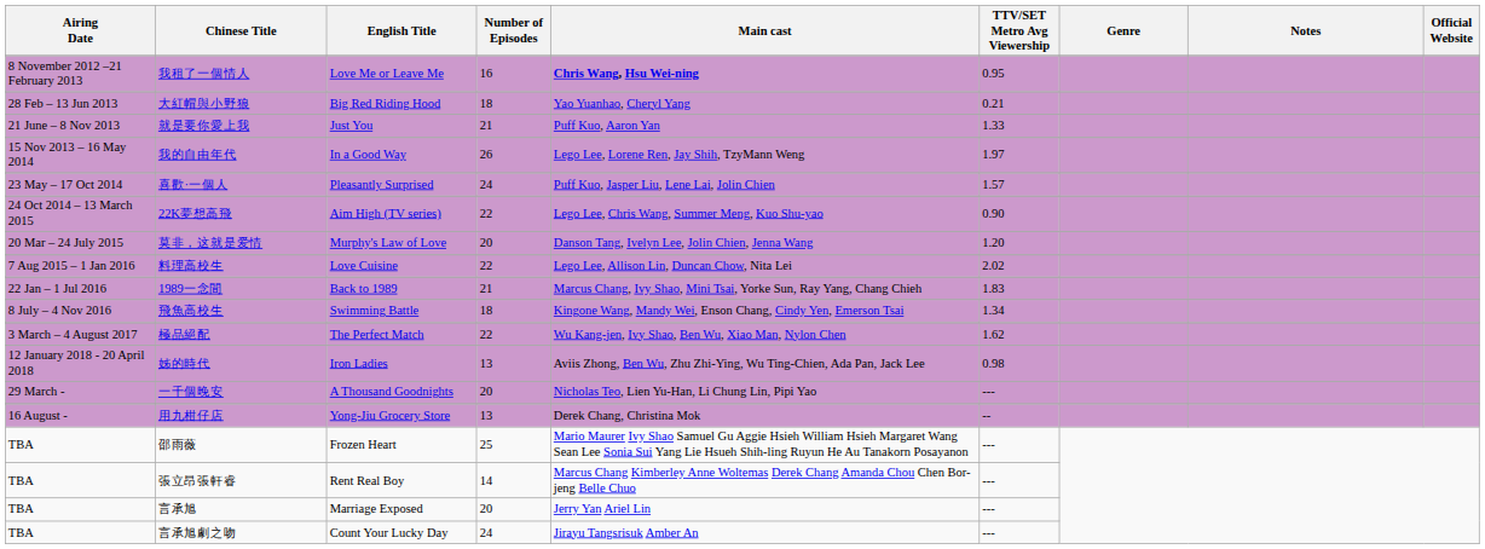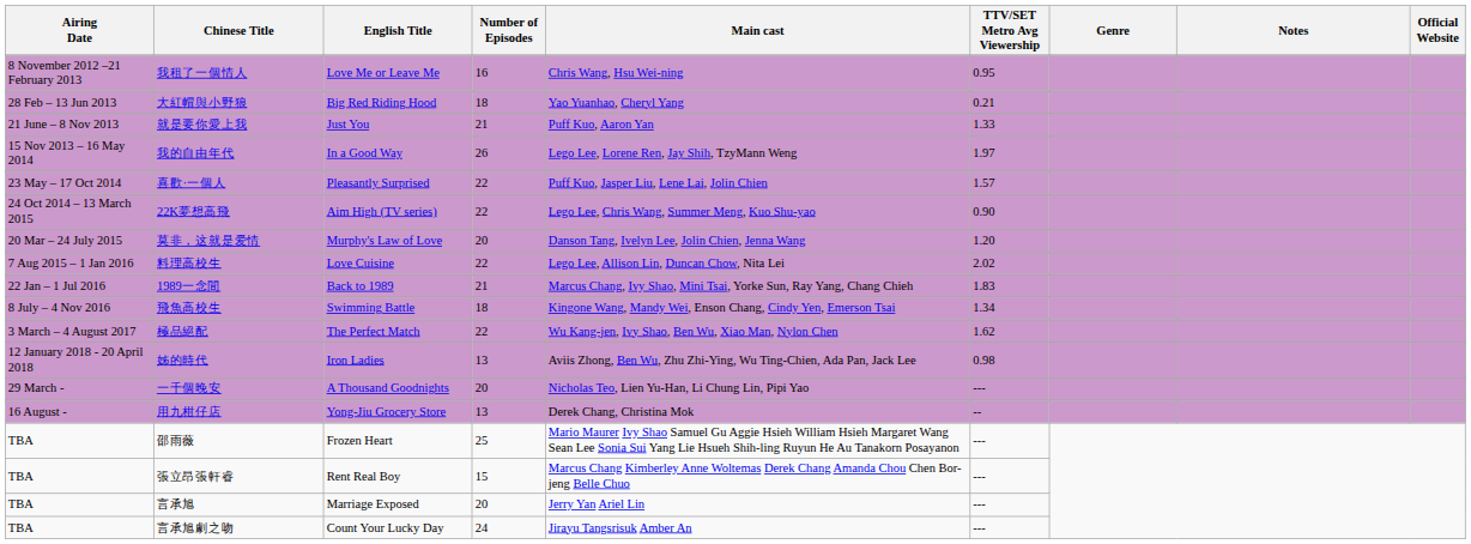 <table class="wikitable" style="margin:1em auto; font-size: 85%">
 <tr>
 <th align=center width=7% bgcolor="silver">Airing<br>Date</th>
 <th align=center width=8% bgcolor="silver">Chinese Title</th>
 <th align=center width=7% bgcolor="silver">English Title</th>
 <th align=center width=3% bgcolor="silver">Number of Episodes</th>
 <th align=center width=20% bgcolor="silver">Main cast</th>
 <th align=center width=2% bgcolor="silver">TTV/SET Metro Avg Viewership</th>
 <th align=center width=6% bgcolor="silver">Genre</th>
 <th align=center width=11% bgcolor="silver">Notes</th>
 <th align=center width=1% bgcolor="silver">Official Website</th>
 </tr>
 <tr>
 </tr>
 <tr ---- bgcolor="#cc99cc">
 <td>8 November 2012 –21 February 2013</td>
 <td><a href='#'>我租了一個情人</a></td>
 <td><a href='#'>Love Me or Leave Me</a></td>
 <td>16</td>
-<td><strong><a href='#'>Chris Wang</a>, <a href='#'>Hsu Wei-ning</a></strong></td>
+<td><a href='#'>Chris Wang</a>, <a href='#'>Hsu Wei-ning</a></td>
 <td>0.95</td>
 <td></td>
 <td></td>
 <td></td>
 </tr>
 <tr>
 </tr>
 <tr ---- bgcolor="#cc99cc">
 <td>28 Feb – 13 Jun 2013</td>
 <td><a href='#'>大紅帽與小野狼</a></td>
 <td><a href='#'>Big Red Riding Hood</a></td>
 <td>18</td>
 <td><a href='#'>Yao Yuanhao</a>, <a href='#'>Cheryl Yang</a></td>
 <td>0.21</td>
 <td></td>
 <td></td>
 <td></td>
 </tr>
 <tr>
 </tr>
 <tr ---- bgcolor="#cc99cc">
 <td>21 June – 8 Nov 2013</td>
 <td><a href='#'>就是要你愛上我</a></td>
 <td><a href='#'>Just You</a></td>
 <td>21</td>
 <td><a href='#'>Puff Kuo</a>, <a href='#'>Aaron Yan</a></td>
 <td>1.33</td>
 <td></td>
 <td></td>
 <td></td>
 </tr>
 <tr>
 </tr>
 <tr ---- bgcolor="#cc99cc">
 <td>15 Nov 2013 – 16 May 2014</td>
 <td><a href='#'>我的自由年代</a></td>
 <td><a href='#'>In a Good Way</a></td>
 <td>26</td>
 <td><a href='#'>Lego Lee</a>, <a href='#'>Lorene Ren</a>, <a href='#'>Jay Shih</a>, TzyMann Weng</td>
 <td>1.97</td>
 <td></td>
 <td></td>
 <td></td>
 </tr>
 <tr>
 </tr>
 <tr ---- bgcolor="#cc99cc">
 <td>23 May – 17 Oct 2014</td>
 <td><a href='#'>喜歡·一個人</a></td>
 <td><a href='#'>Pleasantly Surprised</a></td>
-<td>24</td>
+<td>22</td>
 <td><a href='#'>Puff Kuo</a>, <a href='#'>Jasper Liu</a>, <a href='#'>Lene Lai</a>, <a href='#'>Jolin Chien</a></td>
 <td>1.57</td>
 <td></td>
 <td></td>
 <td></td>
 </tr>
 <tr>
 </tr>
 <tr ---- bgcolor="#cc99cc">
 <td>24 Oct 2014 – 13 March 2015</td>
 <td><a href='#'>22K夢想高飛</a></td>
 <td><a href='#'>Aim High (TV series)</a></td>
 <td>22</td>
 <td><a href='#'>Lego Lee</a>, <a href='#'>Chris Wang</a>, <a href='#'>Summer Meng</a>, <a href='#'>Kuo Shu-yao</a></td>
 <td>0.90</td>
 <td></td>
 <td></td>
 <td></td>
 </tr>
 <tr>
 </tr>
 <tr ---- bgcolor="#cc99cc">
 <td>20 Mar – 24 July 2015</td>
 <td><a href='#'>莫非，这就是爱情</a></td>
 <td><a href='#'>Murphy's Law of Love</a></td>
 <td>20</td>
 <td><a href='#'>Danson Tang</a>, <a href='#'>Ivelyn Lee</a>, <a href='#'>Jolin Chien</a>, <a href='#'>Jenna Wang</a></td>
 <td>1.20</td>
 <td></td>
 <td></td>
 <td></td>
 </tr>
 <tr>
 </tr>
 <tr ---- bgcolor="#cc99cc">
 <td>7 Aug 2015 – 1 Jan 2016</td>
 <td><a href='#'>料理高校生</a></td>
 <td><a href='#'>Love Cuisine</a></td>
 <td>22</td>
 <td><a href='#'>Lego Lee</a>, <a href='#'>Allison Lin</a>, <a href='#'>Duncan Chow</a>, Nita Lei</td>
 <td>2.02</td>
 <td></td>
 <td></td>
 <td></td>
 </tr>
 <tr>
 </tr>
 <tr ---- bgcolor="#cc99cc">
 <td>22 Jan – 1 Jul 2016</td>
 <td><a href='#'>1989一念間</a></td>
 <td><a href='#'>Back to 1989</a></td>
 <td>21</td>
 <td><a href='#'>Marcus Chang</a>, <a href='#'>Ivy Shao</a>, <a href='#'>Mini Tsai</a>, Yorke Sun, Ray Yang, Chang Chieh</td>
 <td>1.83</td>
 <td></td>
 <td></td>
 <td></td>
 </tr>
 <tr>
 </tr>
 <tr ---- bgcolor="#cc99cc">
 <td>8 July – 4 Nov 2016</td>
 <td><a href='#'>飛魚高校生</a></td>
 <td><a href='#'>Swimming Battle</a></td>
 <td>18</td>
 <td><a href='#'>Kingone Wang</a>, <a href='#'>Mandy Wei</a>, Enson Chang, <a href='#'>Cindy Yen</a>, <a href='#'>Emerson Tsai</a></td>
 <td>1.34</td>
 <td></td>
 <td></td>
 <td></td>
 </tr>
 <tr>
 </tr>
 <tr ---- bgcolor="#cc99cc">
 <td>3 March – 4 August 2017</td>
 <td><a href='#'>極品絕配</a></td>
 <td><a href='#'>The Perfect Match</a></td>
 <td>22</td>
 <td><a href='#'>Wu Kang-jen</a>, <a href='#'>Ivy Shao</a>, <a href='#'>Ben Wu</a>, <a href='#'>Xiao Man</a>, <a href='#'>Nylon Chen</a></td>
 <td>1.62</td>
 <td></td>
 <td></td>
 <td></td>
 </tr>
 <tr>
 </tr>
 <tr ---- bgcolor="#cc99cc">
 <td>12 January 2018 - 20 April 2018</td>
 <td><a href='#'>姊的時代</a></td>
 <td><a href='#'>Iron Ladies</a></td>
 <td>13</td>
 <td>Aviis Zhong, <a href='#'>Ben Wu</a>, Zhu Zhi-Ying, Wu Ting-Chien, Ada Pan, Jack Lee</td>
 <td>0.98</td>
 <td></td>
 <td></td>
 <td></td>
 </tr>
 <tr>
 </tr>
 <tr ---- bgcolor="#cc99cc">
 <td>29 March -</td>
 <td><a href='#'>一千個晚安</a></td>
 <td><a href='#'>A Thousand Goodnights</a></td>
 <td>20</td>
 <td><a href='#'>Nicholas Teo</a>, Lien Yu-Han, Li Chung Lin, Pipi Yao</td>
 <td>---</td>
 <td></td>
 <td></td>
 <td></td>
 </tr>
 <tr>
 </tr>
 <tr ---- bgcolor="#cc99cc">
 <td>16 August -</td>
 <td><a href='#'>用九柑仔店</a></td>
 <td><a href='#'>Yong-Jiu Grocery Store</a></td>
 <td>13</td>
 <td>Derek Chang, Christina Mok</td>
 <td>--</td>
 <td></td>
 <td></td>
 <td></td>
 </tr>
 <tr>
 <td>TBA</td>
 <td>邵雨薇</td>
 <td>Frozen Heart</td>
 <td>25</td>
 <td><a href='#'>Mario Maurer</a> <a href='#'>Ivy Shao</a> Samuel Gu Aggie Hsieh William Hsieh Margaret Wang Sean Lee <a href='#'>Sonia Sui</a> Yang Lie Hsueh Shih-ling Ruyun He Au Tanakorn Posayanon</td>
 <td>---</td>
 </tr>
 <tr>
 <td>TBA</td>
 <td>張立昂張軒睿</td>
 <td>Rent Real Boy</td>
-<td>14</td>
+<td>15</td>
 <td><a href='#'>Marcus Chang</a> <a href='#'>Kimberley Anne Woltemas</a> <a href='#'>Derek Chang</a> <a href='#'>Amanda Chou</a> Chen Bor-jeng <a href='#'>Belle Chuo</a></td>
 <td>---</td>
 </tr>
 <tr>
 <td>TBA</td>
 <td>言承旭</td>
 <td>Marriage Exposed</td>
 <td>20</td>
 <td><a href='#'>Jerry Yan</a> <a href='#'>Ariel Lin</a></td>
 <td>---</td>
 </tr>
 <tr>
 <td>TBA</td>
 <td>言承旭劇之吻</td>
 <td>Count Your Lucky Day</td>
 <td>24</td>
 <td><a href='#'>Jirayu Tangsrisuk</a> <a href='#'>Amber An</a></td>
 <td>---</td>
 </tr>
 </table>
